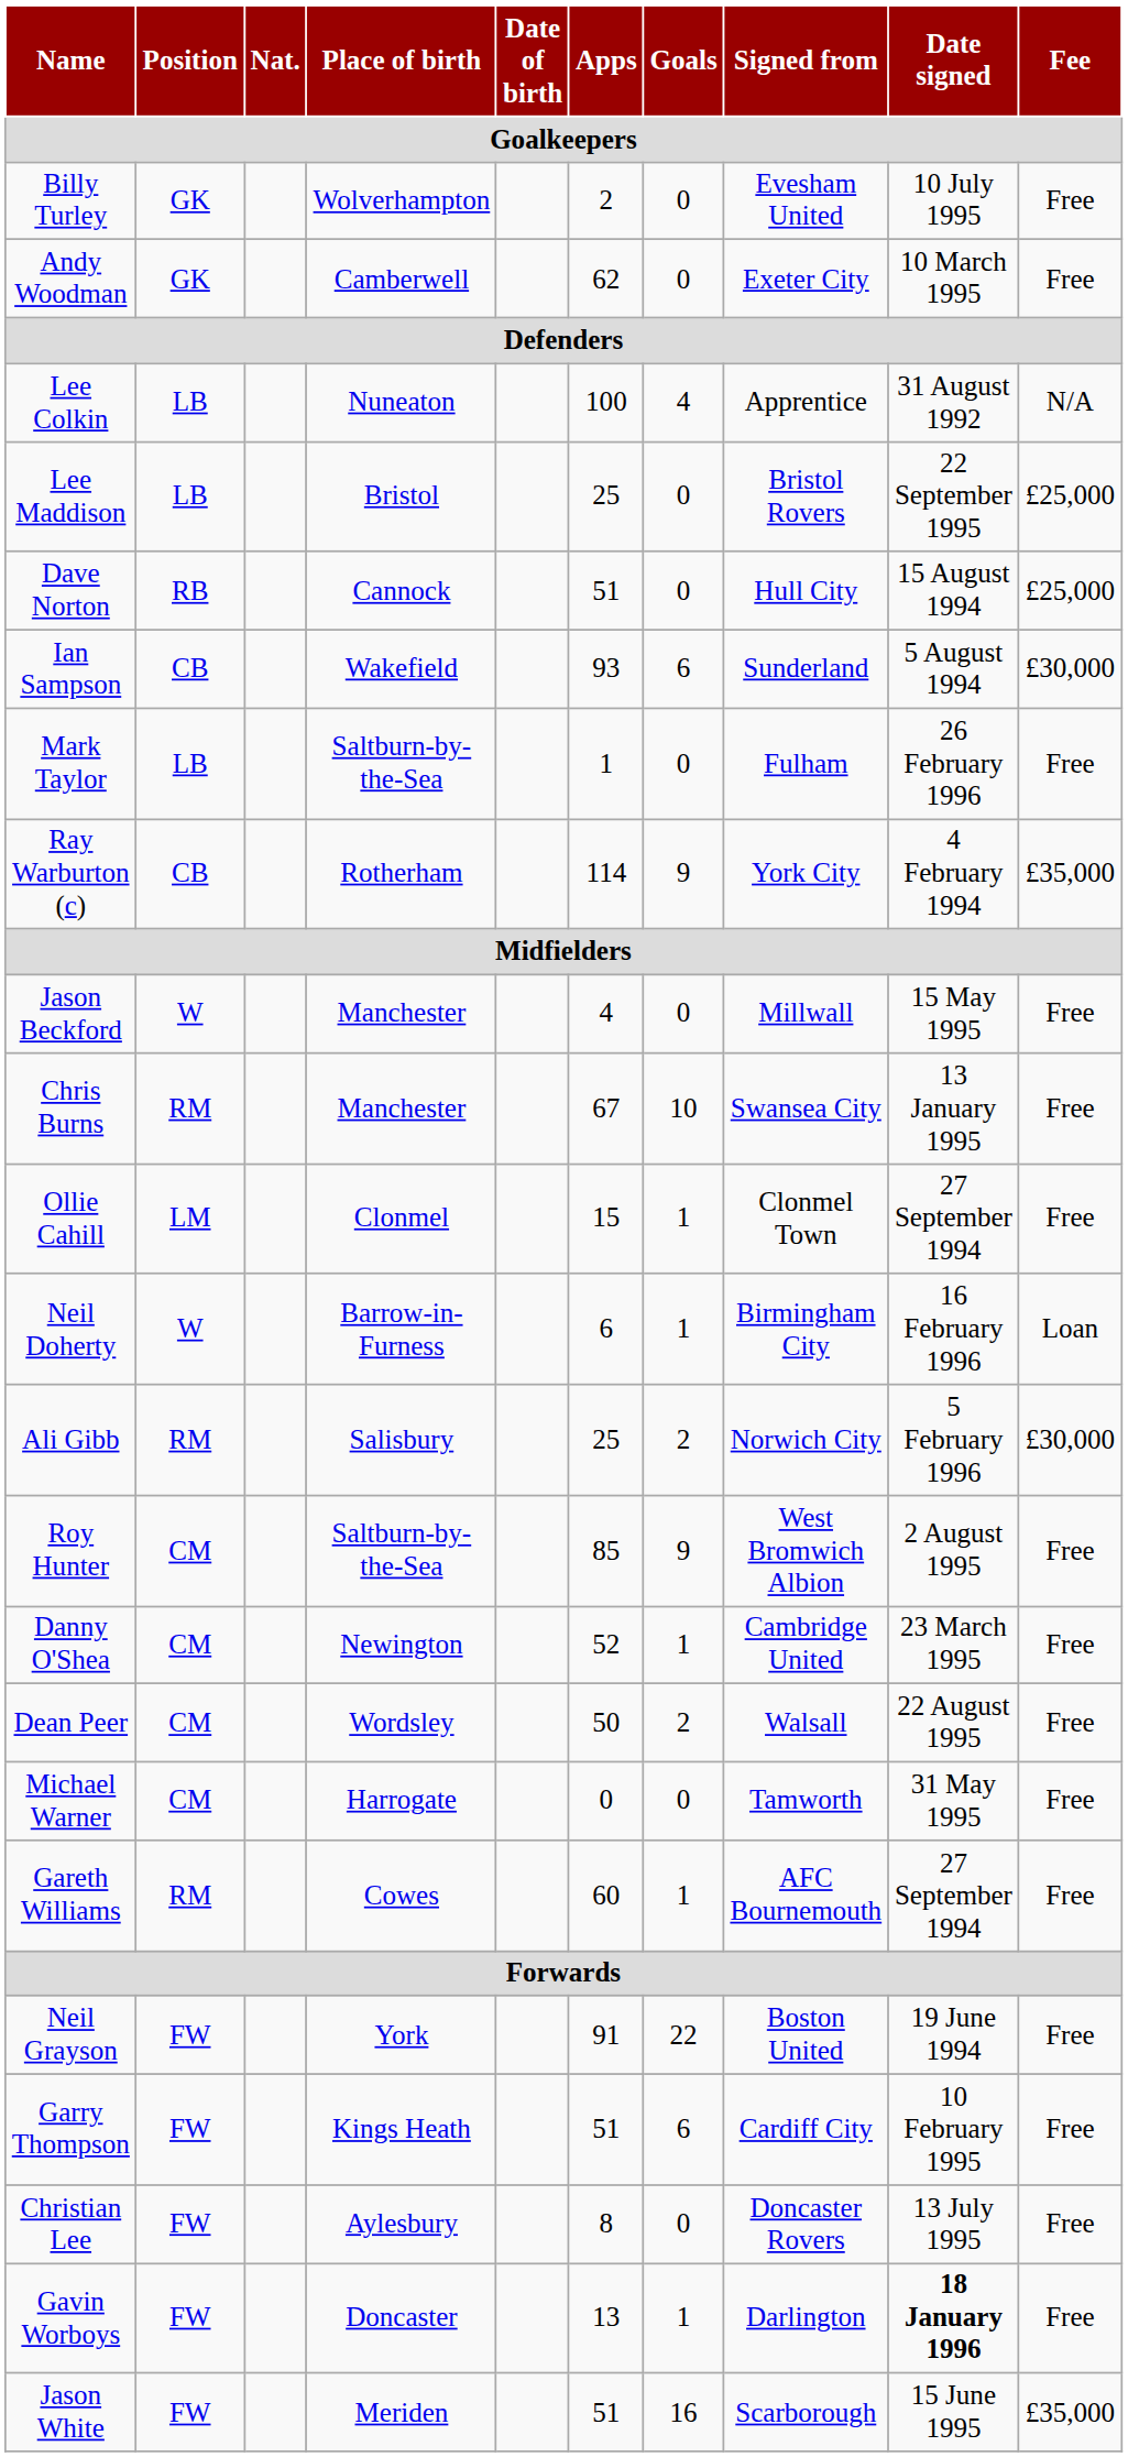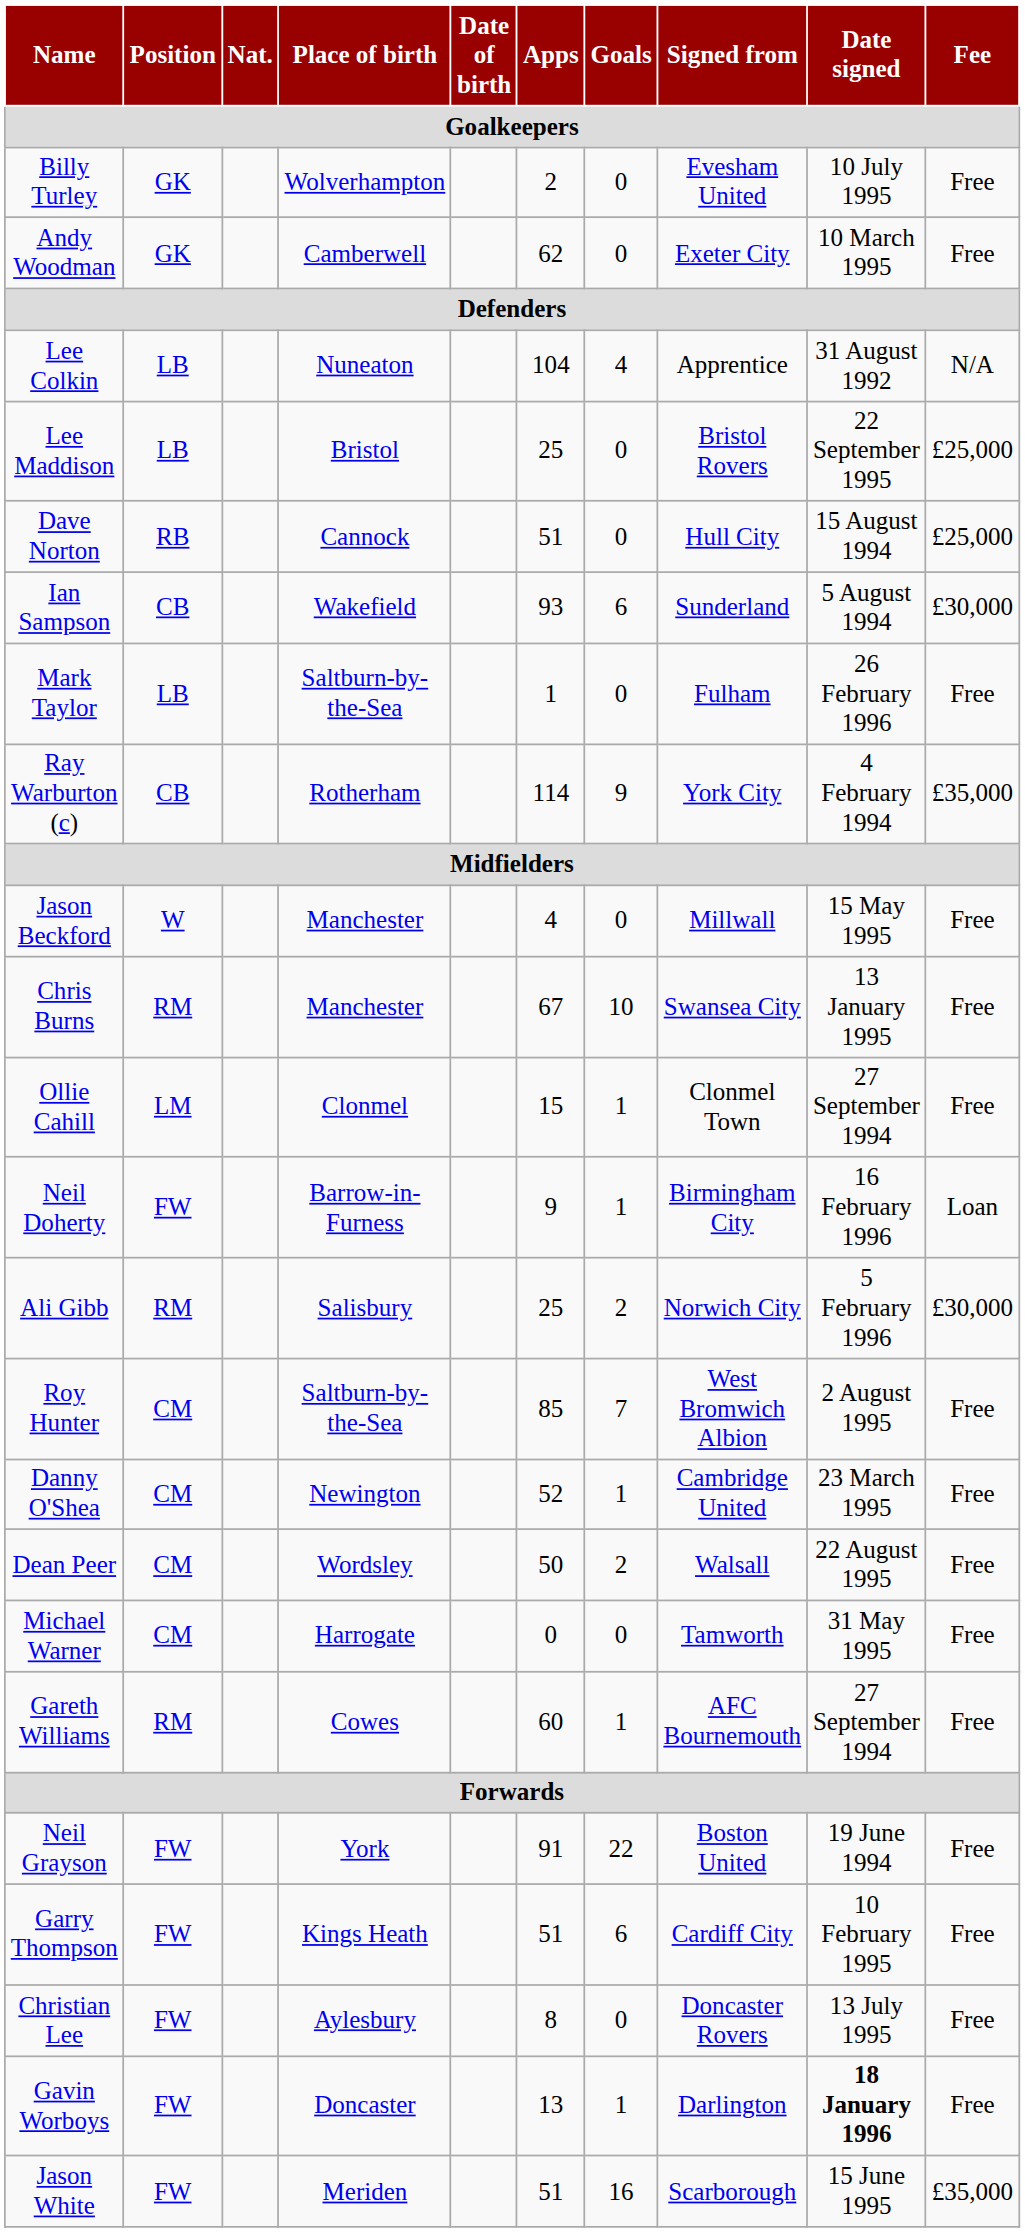 <table class="wikitable" style="text-align:center; font-size:90%; width:90%;">
 <tr>
 <th style="background:#900; color:white; border:1px solid #FFF; text-align:center;">Name</th>
 <th style="background:#900; color:white; border:1px solid #FFF; text-align:center;">Position</th>
 <th style="background:#900; color:white; border:1px solid #FFF; text-align:center;">Nat.</th>
 <th style="background:#900; color:white; border:1px solid #FFF; text-align:center;">Place of birth</th>
 <th style="background:#900; color:white; border:1px solid #FFF; text-align:center;">Date of birth</th>
 <th style="background:#900; color:white; border:1px solid #FFF; text-align:center;">Apps</th>
 <th style="background:#900; color:white; border:1px solid #FFF; text-align:center;">Goals</th>
 <th style="background:#900; color:white; border:1px solid #FFF; text-align:center;">Signed from</th>
 <th style="background:#900; color:white; border:1px solid #FFF; text-align:center;">Date signed</th>
 <th style="background:#900; color:white; border:1px solid #FFF; text-align:center;">Fee</th>
 </tr>
 <tr>
 <th colspan="12" style="background:#dcdcdc; text-align:center;">Goalkeepers</th>
 </tr>
 <tr>
 <td><a href='#'>Billy Turley</a></td>
 <td><a href='#'>GK</a></td>
 <td></td>
 <td><a href='#'>Wolverhampton</a></td>
 <td></td>
 <td>2</td>
 <td>0</td>
 <td><a href='#'>Evesham United</a></td>
 <td>10 July 1995</td>
 <td>Free</td>
 </tr>
 <tr>
 <td><a href='#'>Andy Woodman</a></td>
 <td><a href='#'>GK</a></td>
 <td></td>
 <td><a href='#'>Camberwell</a></td>
 <td></td>
 <td>62</td>
 <td>0</td>
 <td><a href='#'>Exeter City</a></td>
 <td>10 March 1995</td>
 <td>Free</td>
 </tr>
 <tr>
 <th colspan="12" style="background:#dcdcdc; text-align:center;">Defenders</th>
 </tr>
 <tr>
 <td><a href='#'>Lee Colkin</a></td>
 <td><a href='#'>LB</a></td>
 <td></td>
 <td><a href='#'>Nuneaton</a></td>
 <td></td>
-<td>100</td>
+<td>104</td>
 <td>4</td>
 <td>Apprentice</td>
 <td>31 August 1992</td>
 <td>N/A</td>
 </tr>
 <tr>
 <td><a href='#'>Lee Maddison</a></td>
 <td><a href='#'>LB</a></td>
 <td></td>
 <td><a href='#'>Bristol</a></td>
 <td></td>
 <td>25</td>
 <td>0</td>
 <td><a href='#'>Bristol Rovers</a></td>
 <td>22 September 1995</td>
 <td>£25,000</td>
 </tr>
 <tr>
 <td><a href='#'>Dave Norton</a></td>
 <td><a href='#'>RB</a></td>
 <td></td>
 <td><a href='#'>Cannock</a></td>
 <td></td>
 <td>51</td>
 <td>0</td>
 <td><a href='#'>Hull City</a></td>
 <td>15 August 1994</td>
 <td>£25,000</td>
 </tr>
 <tr>
 <td><a href='#'>Ian Sampson</a></td>
 <td><a href='#'>CB</a></td>
 <td></td>
 <td><a href='#'>Wakefield</a></td>
 <td></td>
 <td>93</td>
 <td>6</td>
 <td><a href='#'>Sunderland</a></td>
 <td>5 August 1994</td>
 <td>£30,000</td>
 </tr>
 <tr>
 <td><a href='#'>Mark Taylor</a></td>
 <td><a href='#'>LB</a></td>
 <td></td>
 <td><a href='#'>Saltburn-by-the-Sea</a></td>
 <td></td>
 <td>1</td>
 <td>0</td>
 <td><a href='#'>Fulham</a></td>
 <td>26 February 1996</td>
 <td>Free</td>
 </tr>
 <tr>
 <td><a href='#'>Ray Warburton</a> (<a href='#'>c</a>)</td>
 <td><a href='#'>CB</a></td>
 <td></td>
 <td><a href='#'>Rotherham</a></td>
 <td></td>
 <td>114</td>
 <td>9</td>
 <td><a href='#'>York City</a></td>
 <td>4 February 1994</td>
 <td>£35,000</td>
 </tr>
 <tr>
 <th colspan="12" style="background:#dcdcdc; text-align:center;">Midfielders</th>
 </tr>
 <tr>
 <td><a href='#'>Jason Beckford</a></td>
 <td><a href='#'>W</a></td>
 <td></td>
 <td><a href='#'>Manchester</a></td>
 <td></td>
 <td>4</td>
 <td>0</td>
 <td><a href='#'>Millwall</a></td>
 <td>15 May 1995</td>
 <td>Free</td>
 </tr>
 <tr>
 <td><a href='#'>Chris Burns</a></td>
 <td><a href='#'>RM</a></td>
 <td></td>
 <td><a href='#'>Manchester</a></td>
 <td></td>
 <td>67</td>
 <td>10</td>
 <td><a href='#'>Swansea City</a></td>
 <td>13 January 1995</td>
 <td>Free</td>
 </tr>
 <tr>
 <td><a href='#'>Ollie Cahill</a></td>
 <td><a href='#'>LM</a></td>
 <td></td>
 <td><a href='#'>Clonmel</a></td>
 <td></td>
 <td>15</td>
 <td>1</td>
 <td>Clonmel Town</td>
 <td>27 September 1994</td>
 <td>Free</td>
 </tr>
 <tr>
 <td><a href='#'>Neil Doherty</a></td>
-<td><a href='#'>W</a></td>
+<td><a href='#'>FW</a></td>
 <td></td>
 <td><a href='#'>Barrow-in-Furness</a></td>
 <td></td>
-<td>6</td>
+<td>9</td>
 <td>1</td>
 <td><a href='#'>Birmingham City</a></td>
 <td>16 February 1996</td>
 <td>Loan</td>
 </tr>
 <tr>
 <td><a href='#'>Ali Gibb</a></td>
 <td><a href='#'>RM</a></td>
 <td></td>
 <td><a href='#'>Salisbury</a></td>
 <td></td>
 <td>25</td>
 <td>2</td>
 <td><a href='#'>Norwich City</a></td>
 <td>5 February 1996</td>
 <td>£30,000</td>
 </tr>
 <tr>
 <td><a href='#'>Roy Hunter</a></td>
 <td><a href='#'>CM</a></td>
 <td></td>
 <td><a href='#'>Saltburn-by-the-Sea</a></td>
 <td></td>
 <td>85</td>
-<td>9</td>
+<td>7</td>
 <td><a href='#'>West Bromwich Albion</a></td>
 <td>2 August 1995</td>
 <td>Free</td>
 </tr>
 <tr>
 <td><a href='#'>Danny O'Shea</a></td>
 <td><a href='#'>CM</a></td>
 <td></td>
 <td><a href='#'>Newington</a></td>
 <td></td>
 <td>52</td>
 <td>1</td>
 <td><a href='#'>Cambridge United</a></td>
 <td>23 March 1995</td>
 <td>Free</td>
 </tr>
 <tr>
 <td><a href='#'>Dean Peer</a></td>
 <td><a href='#'>CM</a></td>
 <td></td>
 <td><a href='#'>Wordsley</a></td>
 <td></td>
 <td>50</td>
 <td>2</td>
 <td><a href='#'>Walsall</a></td>
 <td>22 August 1995</td>
 <td>Free</td>
 </tr>
 <tr>
 <td><a href='#'>Michael Warner</a></td>
 <td><a href='#'>CM</a></td>
 <td></td>
 <td><a href='#'>Harrogate</a></td>
 <td></td>
 <td>0</td>
 <td>0</td>
 <td><a href='#'>Tamworth</a></td>
 <td>31 May 1995</td>
 <td>Free</td>
 </tr>
 <tr>
 <td><a href='#'>Gareth Williams</a></td>
 <td><a href='#'>RM</a></td>
 <td></td>
 <td><a href='#'>Cowes</a></td>
 <td></td>
 <td>60</td>
 <td>1</td>
 <td><a href='#'>AFC Bournemouth</a></td>
 <td>27 September 1994</td>
 <td>Free</td>
 </tr>
 <tr>
 <th colspan="12" style="background:#dcdcdc; text-align:center;">Forwards</th>
 </tr>
 <tr>
 <td><a href='#'>Neil Grayson</a></td>
 <td><a href='#'>FW</a></td>
 <td></td>
 <td><a href='#'>York</a></td>
 <td></td>
 <td>91</td>
 <td>22</td>
 <td><a href='#'>Boston United</a></td>
 <td>19 June 1994</td>
 <td>Free</td>
 </tr>
 <tr>
 <td><a href='#'>Garry Thompson</a></td>
 <td><a href='#'>FW</a></td>
 <td></td>
 <td><a href='#'>Kings Heath</a></td>
 <td></td>
 <td>51</td>
 <td>6</td>
 <td><a href='#'>Cardiff City</a></td>
 <td>10 February 1995</td>
 <td>Free</td>
 </tr>
 <tr>
 <td><a href='#'>Christian Lee</a></td>
 <td><a href='#'>FW</a></td>
 <td></td>
 <td><a href='#'>Aylesbury</a></td>
 <td></td>
 <td>8</td>
 <td>0</td>
 <td><a href='#'>Doncaster Rovers</a></td>
 <td>13 July 1995</td>
 <td>Free</td>
 </tr>
 <tr>
 <td><a href='#'>Gavin Worboys</a></td>
 <td><a href='#'>FW</a></td>
 <td></td>
 <td><a href='#'>Doncaster</a></td>
 <td></td>
 <td>13</td>
 <td>1</td>
 <td><a href='#'>Darlington</a></td>
 <td><strong>18 January 1996</strong></td>
 <td>Free</td>
 </tr>
 <tr>
 <td><a href='#'>Jason White</a></td>
 <td><a href='#'>FW</a></td>
 <td></td>
 <td><a href='#'>Meriden</a></td>
 <td></td>
 <td>51</td>
 <td>16</td>
 <td><a href='#'>Scarborough</a></td>
 <td>15 June 1995</td>
 <td>£35,000</td>
 </tr>
 </table>
